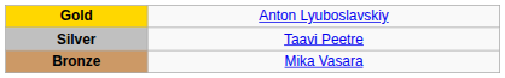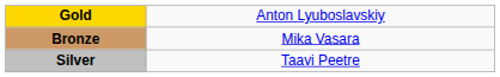 <table class="wikitable" style="text-align:center; " width="35%">
 <tr>
 <td bgcolor="gold"><strong>Gold</strong></td>
 <td><a href='#'>Anton Lyuboslavskiy</a><br>  <small><em></em></small></td>
 </tr>
 <tr>
+<td bgcolor="CC9966"><strong>Bronze</strong></td>
+<td><a href='#'>Mika Vasara</a><br>  <small><em></em></small></td>
+</tr>
+<tr>
 <td bgcolor="silver"><strong>Silver</strong></td>
 <td><a href='#'>Taavi Peetre</a><br>  <small><em></em></small></td>
 </tr>
-<tr>
-<td bgcolor="CC9966"><strong>Bronze</strong></td>
-<td><a href='#'>Mika Vasara</a><br>  <small><em></em></small></td>
-</tr>
 </table>
